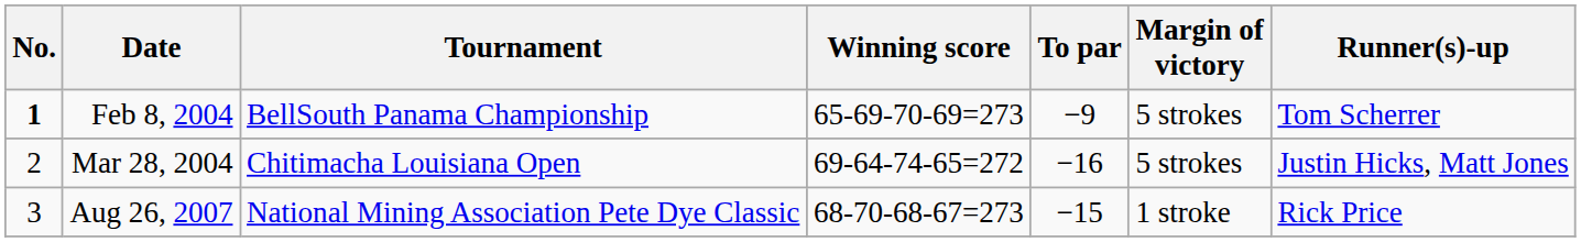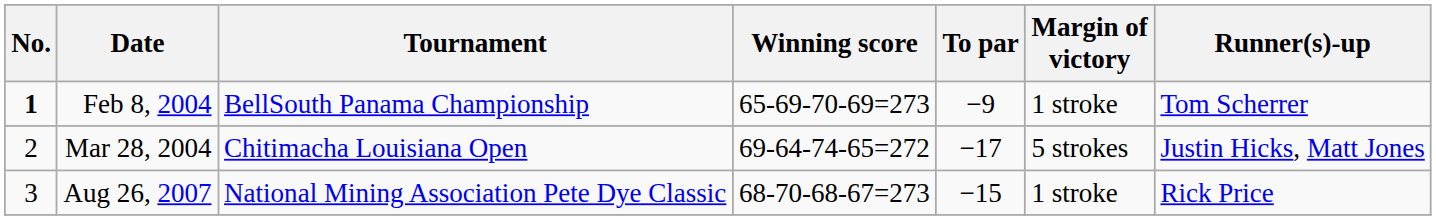 <table class="wikitable" style="font-size:95%;">
 <tr>
 <th>No.</th>
 <th>Date</th>
 <th>Tournament</th>
 <th>Winning score</th>
 <th>To par</th>
 <th>Margin of<br>victory</th>
 <th>Runner(s)-up</th>
 </tr>
 <tr>
 <td align=center><strong>1</strong></td>
 <td align=right>Feb 8, <a href='#'>2004</a></td>
 <td><a href='#'>BellSouth Panama Championship</a></td>
 <td>65-69-70-69=273</td>
 <td align=center>−9</td>
-<td>5 strokes</td>
+<td>1 stroke</td>
 <td> <a href='#'>Tom Scherrer</a></td>
 </tr>
 <tr>
 <td align=center>2</td>
 <td align=right>Mar 28, 2004</td>
 <td><a href='#'>Chitimacha Louisiana Open</a></td>
 <td>69-64-74-65=272</td>
-<td align=center>−16</td>
+<td align=center>−17</td>
 <td>5 strokes</td>
 <td> <a href='#'>Justin Hicks</a>,  <a href='#'>Matt Jones</a></td>
 </tr>
 <tr>
 <td align=center>3</td>
 <td align=right>Aug 26, <a href='#'>2007</a></td>
 <td><a href='#'>National Mining Association Pete Dye Classic</a></td>
 <td>68-70-68-67=273</td>
 <td align=center>−15</td>
 <td>1 stroke</td>
 <td> <a href='#'>Rick Price</a></td>
 </tr>
 </table>
